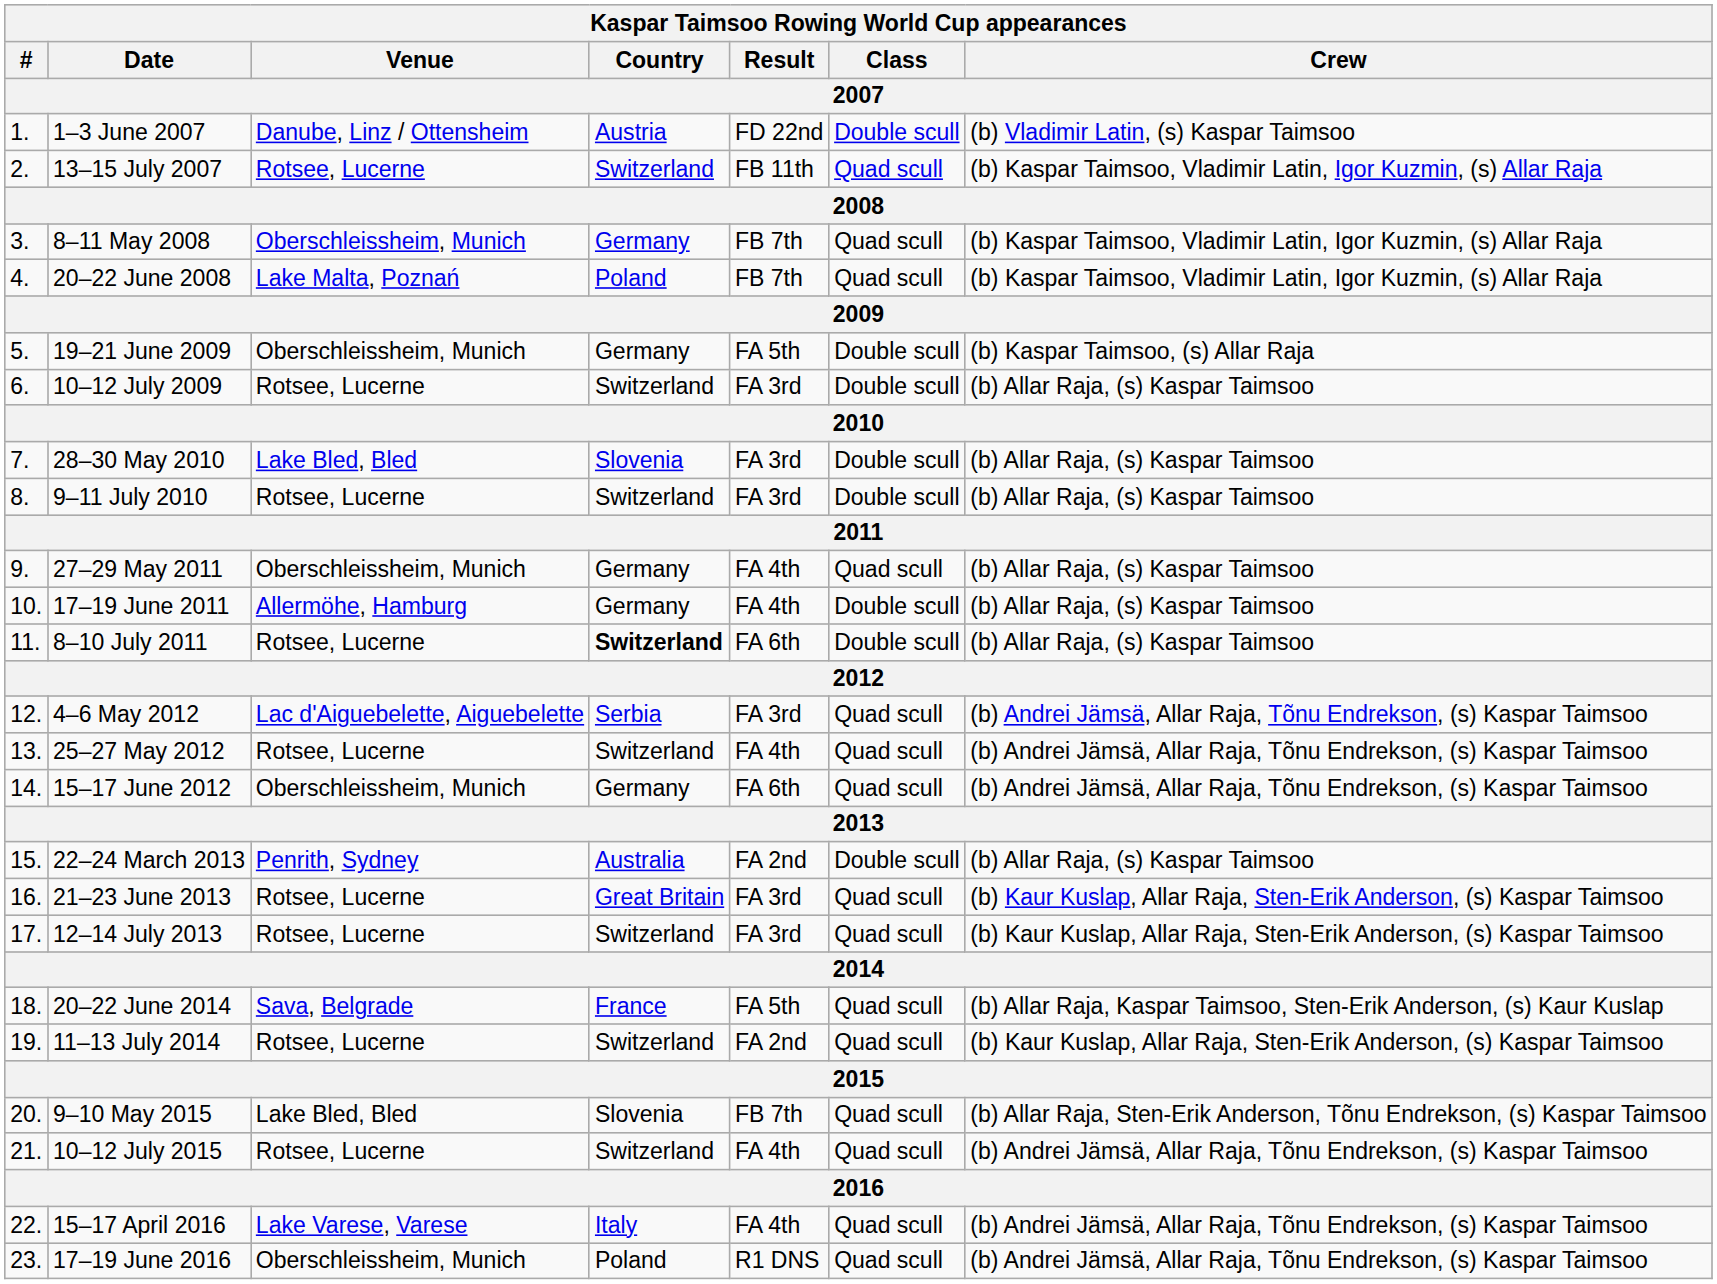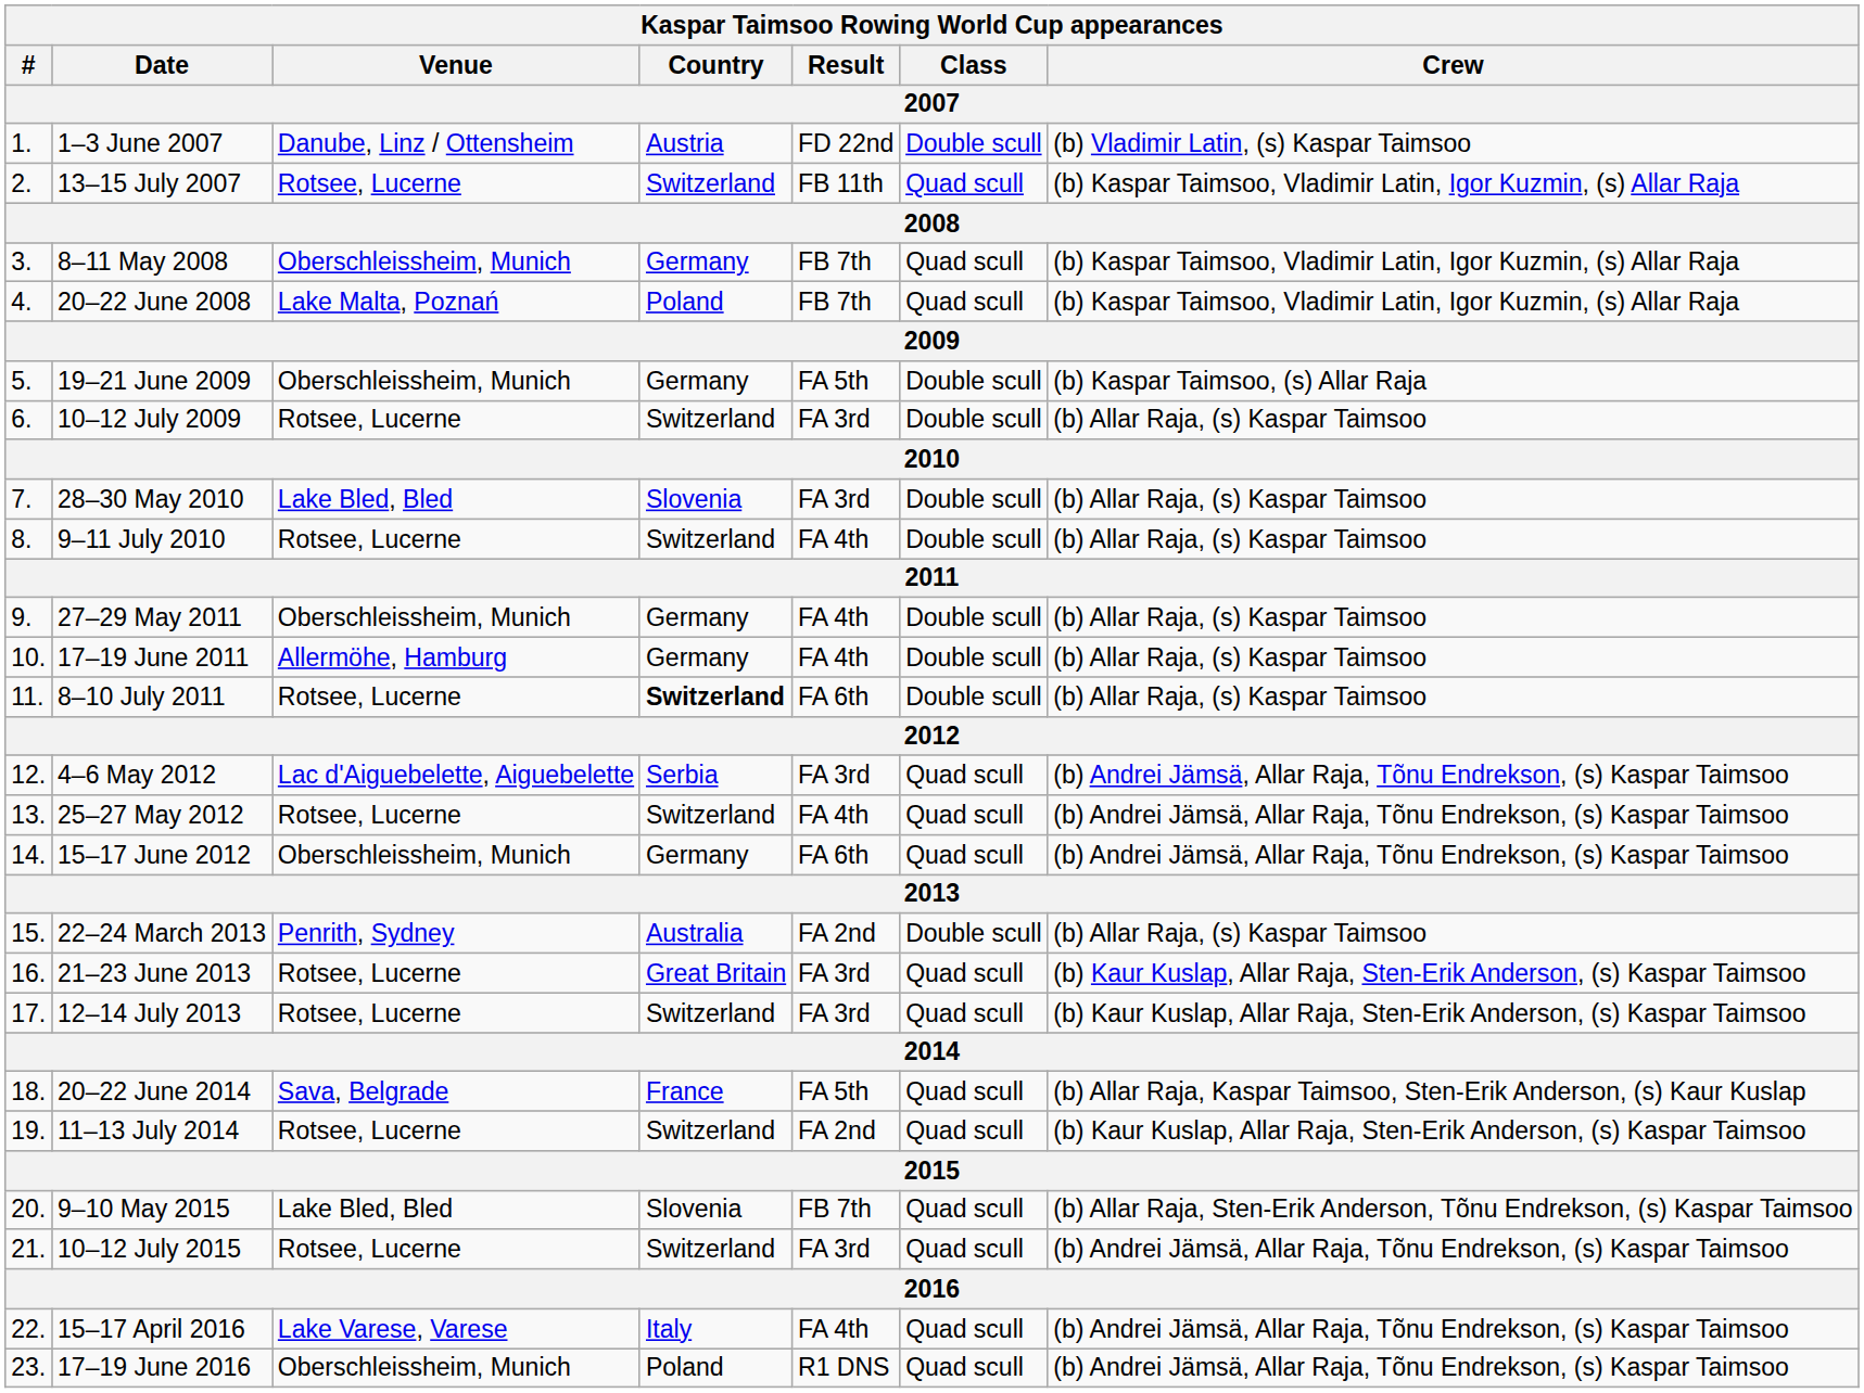 <table class="wikitable collapsible collapsed" style="font-size:90%">
 <tr>
 <th colspan="7"><strong>Kaspar Taimsoo Rowing World Cup appearances</strong></th>
 </tr>
 <tr>
 <th>#</th>
 <th>Date</th>
 <th>Venue</th>
 <th>Country</th>
 <th>Result</th>
 <th>Class</th>
 <th>Crew</th>
 </tr>
 <tr>
 <th colspan="7"><strong>2007</strong></th>
 </tr>
 <tr>
 <td>1.</td>
 <td>1–3 June 2007</td>
 <td><a href='#'>Danube</a>, <a href='#'>Linz</a> / <a href='#'>Ottensheim</a></td>
 <td> <a href='#'>Austria</a></td>
 <td>FD 22nd</td>
 <td><a href='#'>Double scull</a></td>
 <td>(b) <a href='#'>Vladimir Latin</a>, (s) Kaspar Taimsoo</td>
 </tr>
 <tr>
 <td>2.</td>
 <td>13–15 July 2007</td>
 <td><a href='#'>Rotsee</a>, <a href='#'>Lucerne</a></td>
 <td> <a href='#'>Switzerland</a></td>
 <td>FB 11th</td>
 <td><a href='#'>Quad scull</a></td>
 <td>(b) Kaspar Taimsoo, Vladimir Latin, <a href='#'>Igor Kuzmin</a>, (s) <a href='#'>Allar Raja</a></td>
 </tr>
 <tr>
 <th colspan="7"><strong>2008</strong></th>
 </tr>
 <tr>
 <td>3.</td>
 <td>8–11 May 2008</td>
 <td><a href='#'>Oberschleissheim</a>, <a href='#'>Munich</a></td>
 <td> <a href='#'>Germany</a></td>
 <td>FB 7th</td>
 <td>Quad scull</td>
 <td>(b) Kaspar Taimsoo, Vladimir Latin, Igor Kuzmin, (s) Allar Raja</td>
 </tr>
 <tr>
 <td>4.</td>
 <td>20–22 June 2008</td>
 <td><a href='#'>Lake Malta</a>, <a href='#'>Poznań</a></td>
 <td> <a href='#'>Poland</a></td>
 <td>FB 7th</td>
 <td>Quad scull</td>
 <td>(b) Kaspar Taimsoo, Vladimir Latin, Igor Kuzmin, (s) Allar Raja</td>
 </tr>
 <tr>
 <th colspan="7"><strong>2009</strong></th>
 </tr>
 <tr>
 <td>5.</td>
 <td>19–21 June 2009</td>
 <td>Oberschleissheim, Munich</td>
 <td> Germany</td>
 <td>FA 5th</td>
 <td>Double scull</td>
 <td>(b) Kaspar Taimsoo, (s) Allar Raja</td>
 </tr>
 <tr>
 <td>6.</td>
 <td>10–12 July 2009</td>
 <td>Rotsee, Lucerne</td>
 <td> Switzerland</td>
 <td>FA 3rd </td>
 <td>Double scull</td>
 <td>(b) Allar Raja, (s) Kaspar Taimsoo</td>
 </tr>
 <tr>
 <th colspan="7"><strong>2010</strong></th>
 </tr>
 <tr>
 <td>7.</td>
 <td>28–30 May 2010</td>
 <td><a href='#'>Lake Bled</a>, <a href='#'>Bled</a></td>
 <td> <a href='#'>Slovenia</a></td>
 <td>FA 3rd </td>
 <td>Double scull</td>
 <td>(b) Allar Raja, (s) Kaspar Taimsoo</td>
 </tr>
 <tr>
 <td>8.</td>
 <td>9–11 July 2010</td>
 <td>Rotsee, Lucerne</td>
 <td> Switzerland</td>
-<td>FA 3rd </td>
+<td>FA 4th</td>
 <td>Double scull</td>
 <td>(b) Allar Raja, (s) Kaspar Taimsoo</td>
 </tr>
 <tr>
 <th colspan="7"><strong>2011</strong></th>
 </tr>
 <tr>
 <td>9.</td>
 <td>27–29 May 2011</td>
 <td>Oberschleissheim, Munich</td>
 <td> Germany</td>
 <td>FA 4th</td>
-<td>Quad scull</td>
+<td>Double scull</td>
 <td>(b) Allar Raja, (s) Kaspar Taimsoo</td>
 </tr>
 <tr>
 <td>10.</td>
 <td>17–19 June 2011</td>
 <td><a href='#'>Allermöhe</a>, <a href='#'>Hamburg</a></td>
 <td> Germany</td>
 <td>FA 4th</td>
 <td>Double scull</td>
 <td>(b) Allar Raja, (s) Kaspar Taimsoo</td>
 </tr>
 <tr>
 <td>11.</td>
 <td>8–10 July 2011</td>
 <td>Rotsee, Lucerne</td>
 <td><strong> Switzerland</strong></td>
 <td>FA 6th</td>
 <td>Double scull</td>
 <td>(b) Allar Raja, (s) Kaspar Taimsoo</td>
 </tr>
 <tr>
 <th colspan="7"><strong>2012</strong></th>
 </tr>
 <tr>
 <td>12.</td>
 <td>4–6 May 2012</td>
 <td><a href='#'>Lac d'Aiguebelette</a>, <a href='#'>Aiguebelette</a></td>
 <td> <a href='#'>Serbia</a></td>
 <td>FA 3rd </td>
 <td>Quad scull</td>
 <td>(b) <a href='#'>Andrei Jämsä</a>, Allar Raja, <a href='#'>Tõnu Endrekson</a>, (s) Kaspar Taimsoo</td>
 </tr>
 <tr>
 <td>13.</td>
 <td>25–27 May 2012</td>
 <td>Rotsee, Lucerne</td>
 <td> Switzerland</td>
 <td>FA 4th</td>
 <td>Quad scull</td>
 <td>(b) Andrei Jämsä, Allar Raja, Tõnu Endrekson, (s) Kaspar Taimsoo</td>
 </tr>
 <tr>
 <td>14.</td>
 <td>15–17 June 2012</td>
 <td>Oberschleissheim, Munich</td>
 <td> Germany</td>
 <td>FA 6th</td>
 <td>Quad scull</td>
 <td>(b) Andrei Jämsä, Allar Raja, Tõnu Endrekson, (s) Kaspar Taimsoo</td>
 </tr>
 <tr>
 <th colspan="7"><strong>2013</strong></th>
 </tr>
 <tr>
 <td>15.</td>
 <td>22–24 March 2013</td>
 <td><a href='#'>Penrith</a>, <a href='#'>Sydney</a></td>
 <td> <a href='#'>Australia</a></td>
 <td>FA 2nd </td>
 <td>Double scull</td>
 <td>(b) Allar Raja, (s) Kaspar Taimsoo</td>
 </tr>
 <tr>
 <td>16.</td>
 <td>21–23 June 2013</td>
 <td>Rotsee, Lucerne</td>
 <td> <a href='#'>Great Britain</a></td>
 <td>FA 3rd </td>
 <td>Quad scull</td>
 <td>(b) <a href='#'>Kaur Kuslap</a>, Allar Raja, <a href='#'>Sten-Erik Anderson</a>, (s) Kaspar Taimsoo</td>
 </tr>
 <tr>
 <td>17.</td>
 <td>12–14 July 2013</td>
 <td>Rotsee, Lucerne</td>
 <td> Switzerland</td>
 <td>FA 3rd </td>
 <td>Quad scull</td>
 <td>(b) Kaur Kuslap, Allar Raja, Sten-Erik Anderson, (s) Kaspar Taimsoo</td>
 </tr>
 <tr>
 <th colspan="7"><strong>2014</strong></th>
 </tr>
 <tr>
 <td>18.</td>
 <td>20–22 June 2014</td>
 <td><a href='#'>Sava</a>, <a href='#'>Belgrade</a></td>
 <td> <a href='#'>France</a></td>
 <td>FA 5th</td>
 <td>Quad scull</td>
 <td>(b) Allar Raja, Kaspar Taimsoo, Sten-Erik Anderson, (s) Kaur Kuslap</td>
 </tr>
 <tr>
 <td>19.</td>
 <td>11–13 July 2014</td>
 <td>Rotsee, Lucerne</td>
 <td> Switzerland</td>
 <td>FA 2nd </td>
 <td>Quad scull</td>
 <td>(b) Kaur Kuslap, Allar Raja, Sten-Erik Anderson, (s) Kaspar Taimsoo</td>
 </tr>
 <tr>
 <th colspan="7"><strong>2015</strong></th>
 </tr>
 <tr>
 <td>20.</td>
 <td>9–10 May 2015</td>
 <td>Lake Bled, Bled</td>
 <td> Slovenia</td>
 <td>FB 7th</td>
 <td>Quad scull</td>
 <td>(b) Allar Raja, Sten-Erik Anderson, Tõnu Endrekson, (s) Kaspar Taimsoo</td>
 </tr>
 <tr>
 <td>21.</td>
 <td>10–12 July 2015</td>
 <td>Rotsee, Lucerne</td>
 <td> Switzerland</td>
-<td>FA 4th</td>
+<td>FA 3rd </td>
 <td>Quad scull</td>
 <td>(b) Andrei Jämsä, Allar Raja, Tõnu Endrekson, (s) Kaspar Taimsoo</td>
 </tr>
 <tr>
 <th colspan="7"><strong>2016</strong></th>
 </tr>
 <tr>
 <td>22.</td>
 <td>15–17 April 2016</td>
 <td><a href='#'>Lake Varese</a>, <a href='#'>Varese</a></td>
 <td> <a href='#'>Italy</a></td>
 <td>FA 4th</td>
 <td>Quad scull</td>
 <td>(b) Andrei Jämsä, Allar Raja, Tõnu Endrekson, (s) Kaspar Taimsoo</td>
 </tr>
 <tr>
 <td>23.</td>
 <td>17–19 June 2016</td>
 <td>Oberschleissheim, Munich</td>
 <td> Poland</td>
 <td>R1 DNS</td>
 <td>Quad scull</td>
 <td>(b) Andrei Jämsä, Allar Raja, Tõnu Endrekson, (s) Kaspar Taimsoo</td>
 </tr>
 </table>
